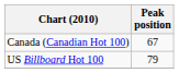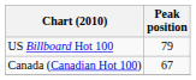 <table class="wikitable">
 <tr>
 <th>Chart (2010)</th>
 <th>Peak<br>position</th>
 </tr>
 <tr>
+<td>US <a href='#'><em>Billboard</em> Hot 100</a></td>
+<td align="center">79</td>
+</tr>
+<tr>
 <td>Canada (<a href='#'>Canadian Hot 100</a>)</td>
 <td align="center">67</td>
 </tr>
 <tr>
-<td>US <a href='#'><em>Billboard</em> Hot 100</a></td>
-<td align="center">79</td>
-</tr>
-<tr>
 </tr>
 </table>
